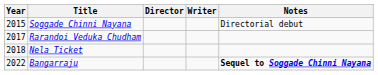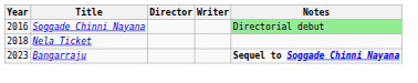 <table class="wikitable sortable">
 <tr>
 <th>Year</th>
 <th>Title</th>
 <th>Director</th>
 <th>Writer</th>
 <th class="unsortable">Notes</th>
 </tr>
 <tr>
-<td>2015</td>
+<td>2016</td>
 <td><em><a href='#'>Soggade Chinni Nayana</a></em></td>
 <td></td>
 <td></td>
-<td>Directorial debut</td>
-</tr>
-<tr>
-<td>2017</td>
-<td><em><a href='#'>Rarandoi Veduka Chudham</a></em></td>
-<td></td>
-<td></td>
-<td></td>
+<td style="background: lightgreen;">Directorial debut</td>
 </tr>
 <tr>
 <td>2018</td>
 <td><em><a href='#'>Nela Ticket</a></em></td>
 <td></td>
 <td></td>
 <td></td>
 </tr>
 <tr>
-<td>2022</td>
+<td>2023</td>
 <td><em><a href='#'>Bangarraju</a></em></td>
 <td></td>
 <td></td>
 <td><strong>Sequel to <em><a href='#'>Soggade Chinni Nayana</a></em></strong></td>
 </tr>
 </table>
